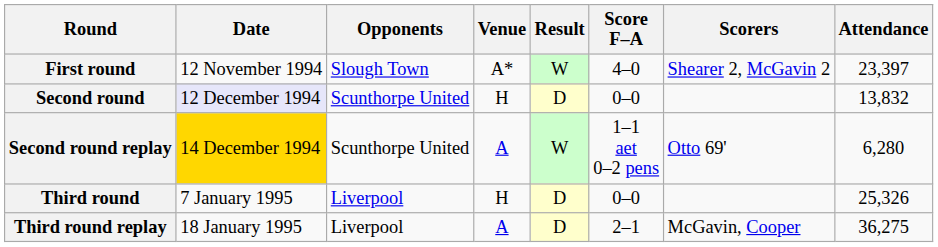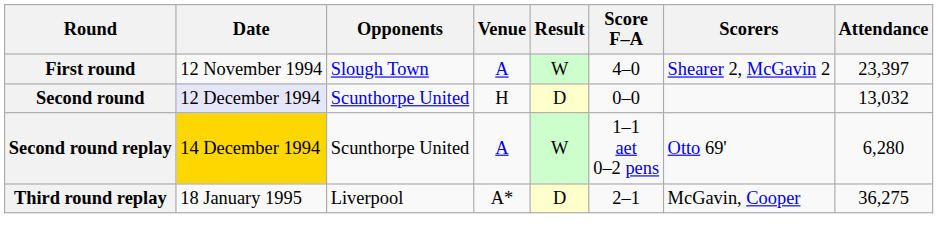 <table class="wikitable plainrowheaders" style="text-align:center">
 <tr>
 <th scope="col">Round</th>
 <th scope="col">Date</th>
 <th scope="col">Opponents</th>
 <th scope="col">Venue</th>
 <th scope="col">Result</th>
 <th scope="col">Score<br>F–A</th>
 <th scope="col">Scorers</th>
 <th scope="col">Attendance</th>
 </tr>
 <tr>
 <th scope="row">First round</th>
 <td align="left">12 November 1994</td>
 <td align="left"><a href='#'>Slough Town</a></td>
-<td>A*</td>
+<td><a href='#'>A</a></td>
 <td style="background:#cfc">W</td>
 <td>4–0</td>
 <td align="left"><a href='#'>Shearer</a> 2, <a href='#'>McGavin</a> 2</td>
 <td>23,397</td>
 </tr>
 <tr>
 <th scope="row">Second round</th>
 <td align="left" style="background: lavender;">12 December 1994</td>
 <td align="left"><a href='#'>Scunthorpe United</a></td>
 <td>H</td>
 <td style="background:#ffc">D</td>
 <td>0–0</td>
 <td align="left"></td>
-<td>13,832</td>
+<td>13,032</td>
 </tr>
 <tr>
 <th scope="row">Second round replay</th>
 <td align="left" style="background: gold;">14 December 1994</td>
 <td align="left">Scunthorpe United</td>
 <td><a href='#'>A</a></td>
 <td style="background:#cfc">W</td>
 <td>1–1<br><a href='#'>aet</a><br>0–2 <a href='#'>pens</a></td>
 <td align="left"><a href='#'>Otto</a> 69'</td>
 <td>6,280</td>
 </tr>
 <tr>
-<th scope="row">Third round</th>
-<td align="left">7 January 1995</td>
-<td align="left"><a href='#'>Liverpool</a></td>
-<td>H</td>
-<td style="background:#ffc">D</td>
-<td>0–0</td>
-<td align="left"></td>
-<td>25,326</td>
-</tr>
-<tr>
 <th scope="row">Third round replay</th>
 <td align="left">18 January 1995</td>
 <td align="left">Liverpool</td>
-<td><a href='#'>A</a></td>
+<td>A*</td>
 <td style="background:#ffc">D</td>
 <td>2–1</td>
 <td align="left">McGavin, <a href='#'>Cooper</a></td>
 <td>36,275</td>
 </tr>
 </table>
